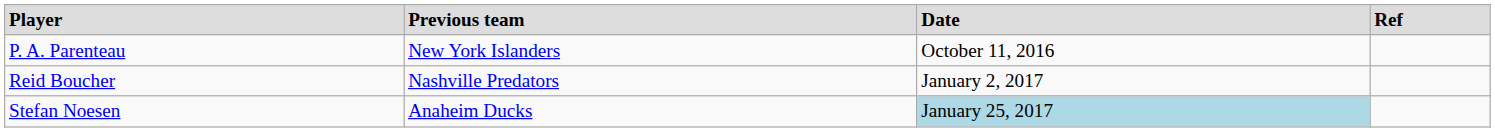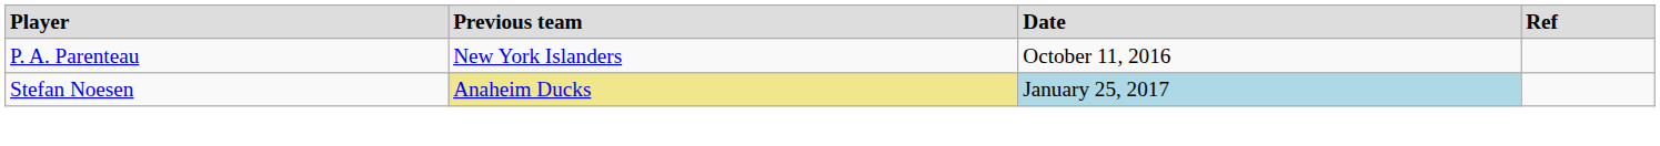 <table class="wikitable" width=98%>
 <tr style="background:#ddd;">
 <td><strong>Player</strong></td>
 <td><strong>Previous team</strong></td>
 <td><strong>Date</strong></td>
 <td><strong>Ref</strong></td>
 </tr>
 <tr>
 <td><a href='#'>P. A. Parenteau</a></td>
 <td><a href='#'>New York Islanders</a></td>
 <td>October 11, 2016</td>
 <td></td>
 </tr>
 <tr>
-<td><a href='#'>Reid Boucher</a></td>
-<td><a href='#'>Nashville Predators</a></td>
-<td>January 2, 2017</td>
-<td></td>
-</tr>
-<tr>
 <td><a href='#'>Stefan Noesen</a></td>
-<td><a href='#'>Anaheim Ducks</a></td>
+<td style="background: khaki;"><a href='#'>Anaheim Ducks</a></td>
 <td style="background: lightblue;">January 25, 2017</td>
 <td></td>
 </tr>
 </table>
